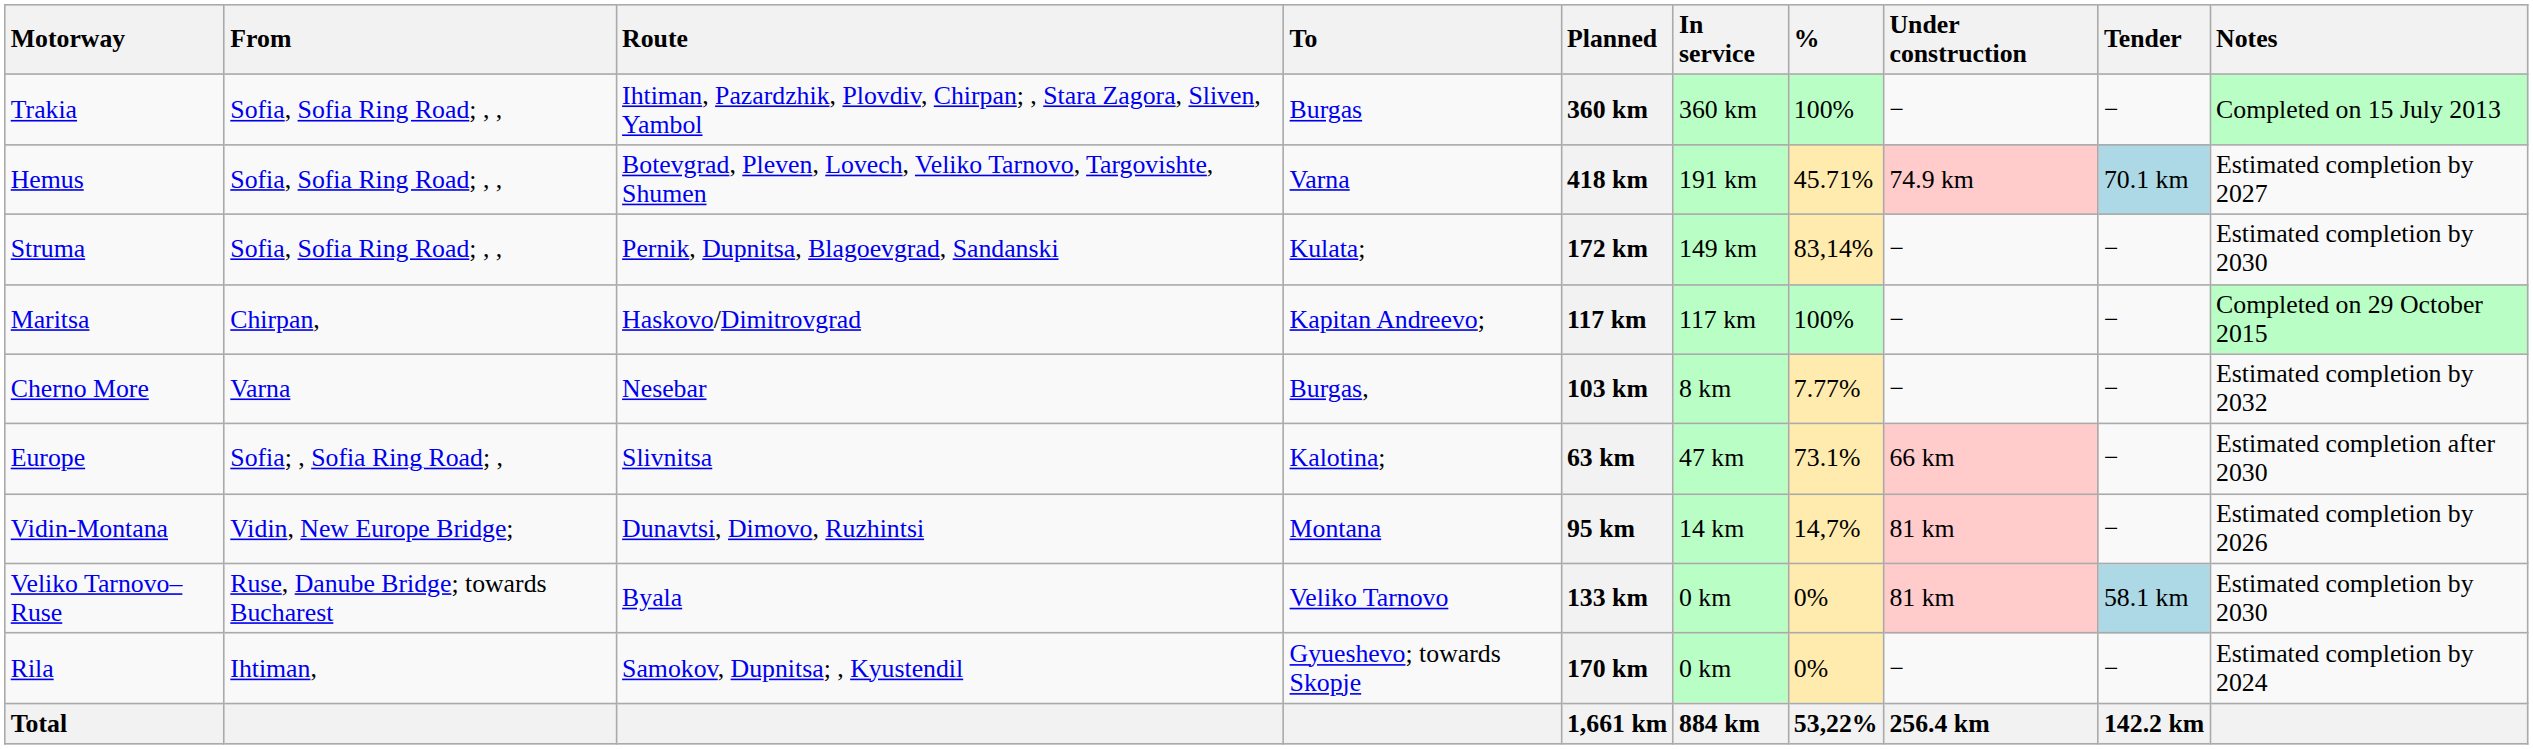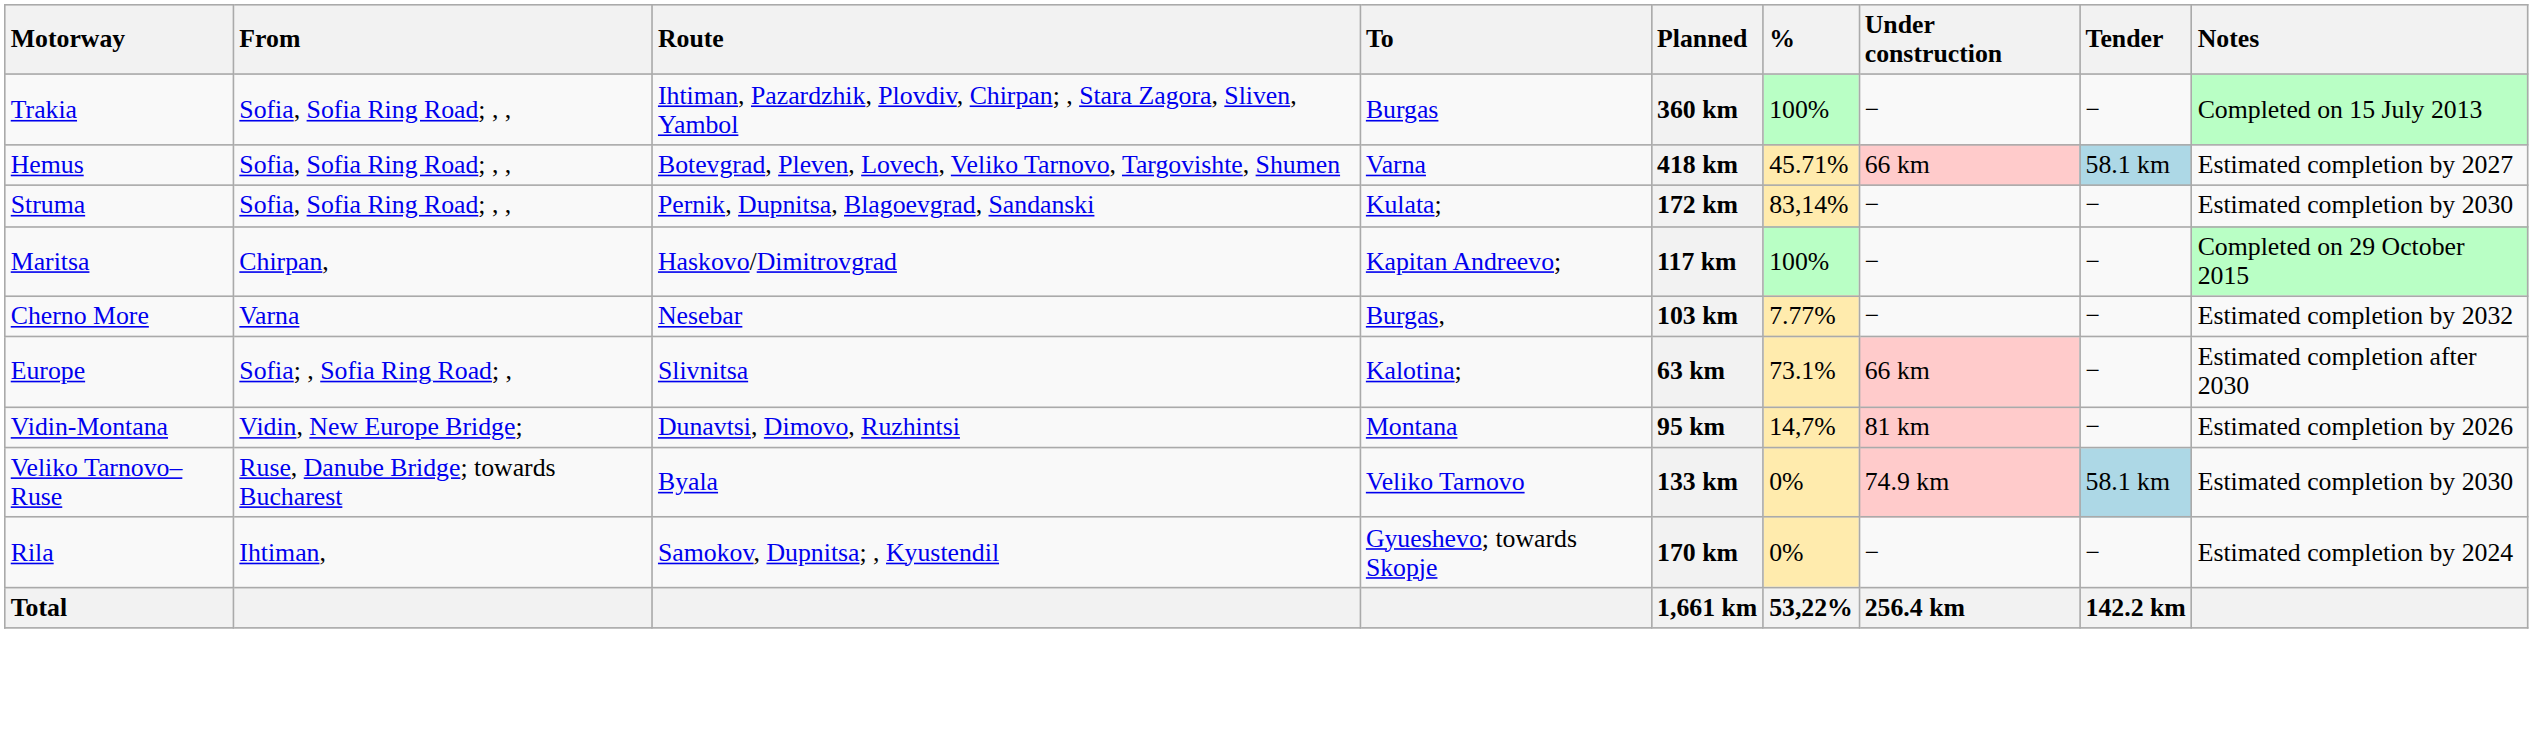 <table class="wikitable">
 <tr>
 <th style="text-align:left"> Motorway</th>
 <th style="text-align:left">From</th>
 <th style="text-align:left">Route</th>
 <th style="text-align:left">To</th>
 <th style="text-align:left">Planned</th>
-<th style="text-align:left">In service</th>
 <th style="text-align:left">%</th>
 <th style="text-align:left">Under construction</th>
 <th style="text-align:left">Tender</th>
 <th style="text-align:left">Notes</th>
 </tr>
 <tr>
 <td> <a href='#'>Trakia</a></td>
 <td><a href='#'>Sofia</a>, <a href='#'>Sofia Ring Road</a>; , , </td>
 <td><a href='#'>Ihtiman</a>, <a href='#'>Pazardzhik</a>, <a href='#'>Plovdiv</a>, <a href='#'>Chirpan</a>; , <a href='#'>Stara Zagora</a>, <a href='#'>Sliven</a>, <a href='#'>Yambol</a></td>
 <td><a href='#'>Burgas</a></td>
 <th style="text-align:left">360 km</th>
-<td bgcolor="#B9FFC5">360 km</td>
 <td bgcolor="#B9FFC5">100%</td>
 <td>−</td>
 <td>−</td>
 <td bgcolor="#B9FFC5">Completed on 15 July 2013</td>
 </tr>
 <tr>
 <td> <a href='#'>Hemus</a></td>
 <td><a href='#'>Sofia</a>, <a href='#'>Sofia Ring Road</a>; , , </td>
 <td><a href='#'>Botevgrad</a>, <a href='#'>Pleven</a>, <a href='#'>Lovech</a>, <a href='#'>Veliko Tarnovo</a>, <a href='#'>Targovishte</a>, <a href='#'>Shumen</a></td>
 <td><a href='#'>Varna</a></td>
 <th style="text-align:left">418 km</th>
-<td bgcolor="#B9FFC5">191 km</td>
 <td bgcolor="#FFEBAD">45.71%</td>
-<td bgcolor="#FFCBCB">74.9 km</td>
-<td bgcolor="#add8e6">70.1 km</td>
+<td bgcolor="#FFCBCB">66 km</td>
+<td bgcolor="#add8e6">58.1 km</td>
 <td>Estimated completion by 2027</td>
 </tr>
 <tr>
 <td> <a href='#'>Struma</a></td>
 <td><a href='#'>Sofia</a>, <a href='#'>Sofia Ring Road</a>; , , </td>
 <td><a href='#'>Pernik</a>, <a href='#'>Dupnitsa</a>, <a href='#'>Blagoevgrad</a>, <a href='#'>Sandanski</a></td>
 <td><a href='#'>Kulata</a>; </td>
 <th style="text-align:left">172 km</th>
-<td bgcolor="#B9FFC5">149 km</td>
 <td bgcolor="#FFEBAD">83,14%</td>
 <td>−</td>
 <td>−</td>
 <td>Estimated completion by 2030</td>
 </tr>
 <tr>
 <td> <a href='#'>Maritsa</a></td>
 <td><a href='#'>Chirpan</a>, </td>
 <td><a href='#'>Haskovo</a>/<a href='#'>Dimitrovgrad</a></td>
 <td><a href='#'>Kapitan Andreevo</a>; </td>
 <th style="text-align:left">117 km</th>
-<td bgcolor="#B9FFC5">117 km</td>
 <td bgcolor="#B9FFC5">100%</td>
 <td>−</td>
 <td>−</td>
 <td bgcolor="#B9FFC5">Completed on 29 October 2015 </td>
 </tr>
 <tr>
 <td> <a href='#'>Cherno More</a></td>
 <td><a href='#'>Varna</a></td>
 <td><a href='#'>Nesebar</a></td>
 <td><a href='#'>Burgas</a>, </td>
 <th style="text-align:left">103 km</th>
-<td bgcolor="#B9FFC5">8 km</td>
 <td bgcolor="#FFEBAD">7.77%</td>
 <td>−</td>
 <td>−</td>
 <td>Estimated completion by 2032</td>
 </tr>
 <tr>
 <td> <a href='#'>Europe</a></td>
 <td><a href='#'>Sofia</a>; , <a href='#'>Sofia Ring Road</a>; , </td>
 <td><a href='#'>Slivnitsa</a></td>
 <td><a href='#'>Kalotina</a>; </td>
 <th style="text-align:left">63 km</th>
-<td bgcolor="#B9FFC5">47 km</td>
 <td bgcolor="#FFEBAD">73.1%</td>
 <td bgcolor="#FFCBCB">66 km</td>
 <td>−</td>
 <td>Estimated completion after 2030</td>
 </tr>
 <tr>
 <td><a href='#'>Vidin-Montana</a></td>
 <td><a href='#'>Vidin</a>, <a href='#'>New Europe Bridge</a>; </td>
 <td><a href='#'>Dunavtsi</a>, <a href='#'>Dimovo</a>, <a href='#'>Ruzhintsi</a></td>
 <td><a href='#'>Montana</a></td>
 <th style="text-align:left">95 km</th>
-<td bgcolor="#B9FFC5">14 km</td>
 <td bgcolor="#FFEBAD">14,7%</td>
 <td bgcolor="#FFCBCB">81 km</td>
 <td>−</td>
 <td>Estimated completion by 2026</td>
 </tr>
 <tr>
 <td><a href='#'>Veliko Tarnovo–Ruse</a></td>
 <td><a href='#'>Ruse</a>, <a href='#'>Danube Bridge</a>;  towards <a href='#'>Bucharest</a></td>
 <td><a href='#'>Byala</a></td>
 <td><a href='#'>Veliko Tarnovo</a></td>
 <th style="text-align:left">133 km</th>
-<td bgcolor="#B9FFC5">0 km</td>
 <td bgcolor="#FFEBAD">0%</td>
-<td bgcolor="#FFCBCB">81 km</td>
+<td bgcolor="#FFCBCB">74.9 km</td>
 <td bgcolor="#add8e6">58.1 km</td>
 <td>Estimated completion by 2030</td>
 </tr>
 <tr>
 <td><a href='#'>Rila</a></td>
 <td><a href='#'>Ihtiman</a>, </td>
 <td><a href='#'>Samokov</a>, <a href='#'>Dupnitsa</a>; , <a href='#'>Kyustendil</a></td>
 <td><a href='#'>Gyueshevo</a>;  towards <a href='#'>Skopje</a></td>
 <th style="text-align:left">170 km</th>
-<td bgcolor="#B9FFC5">0 km</td>
 <td bgcolor="#FFEBAD">0%</td>
 <td>−</td>
 <td>−</td>
 <td>Estimated completion by 2024</td>
 </tr>
 <tr>
 <th style="text-align:left">Total</th>
 <th style="text-align:left"></th>
 <th style="text-align:left"></th>
 <th style="text-align:left"></th>
 <th style="text-align:left">1,661 km</th>
-<th style="text-align:left">884 km</th>
 <th style="text-align:left">53,22%</th>
 <th style="text-align:left">256.4 km</th>
 <th style="text-align:left">142.2 km</th>
 <th style="text-align:left"></th>
 </tr>
 </table>
